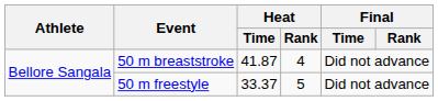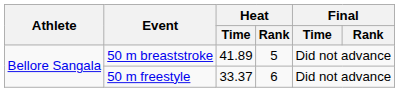 <table class="wikitable" style="text-align:center; font-size:90%">
 <tr>
 <th rowspan="2">Athlete</th>
 <th rowspan="2">Event</th>
 <th colspan="2">Heat</th>
 <th colspan="2">Final</th>
 </tr>
 <tr style="font-size:95%">
 <th>Time</th>
 <th>Rank</th>
 <th>Time</th>
 <th>Rank</th>
 </tr>
 <tr>
 <td align=left rowspan=2><a href='#'>Bellore Sangala</a></td>
 <td align=left><a href='#'>50 m breaststroke</a></td>
-<td>41.87</td>
-<td>4</td>
+<td>41.89</td>
+<td>5</td>
 <td colspan=2>Did not advance</td>
 </tr>
 <tr>
 <td align=left><a href='#'>50 m freestyle</a></td>
 <td>33.37</td>
-<td>5</td>
+<td>6</td>
 <td colspan=2>Did not advance</td>
 </tr>
 </table>
